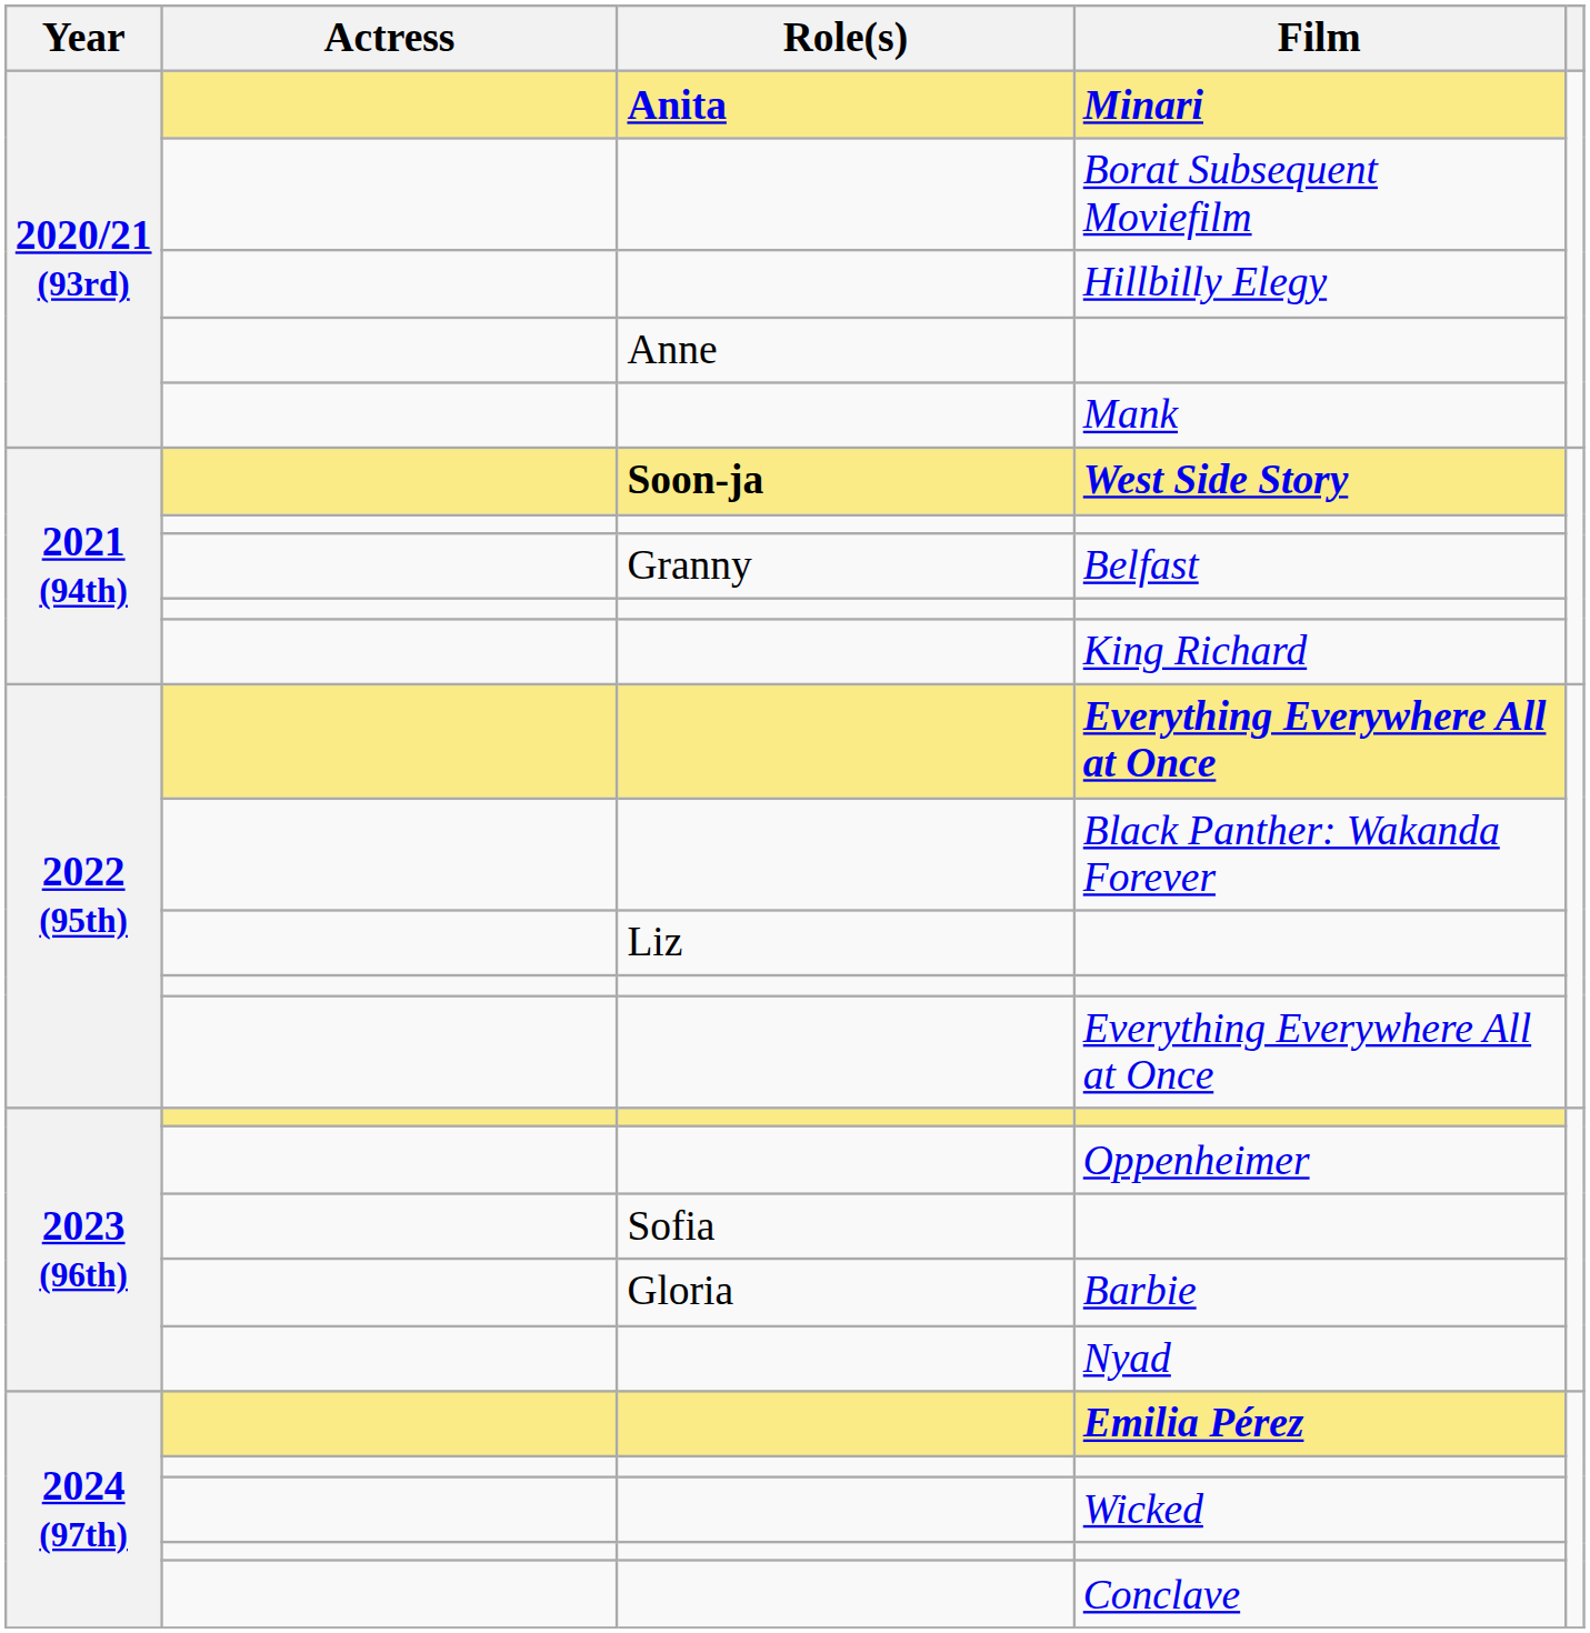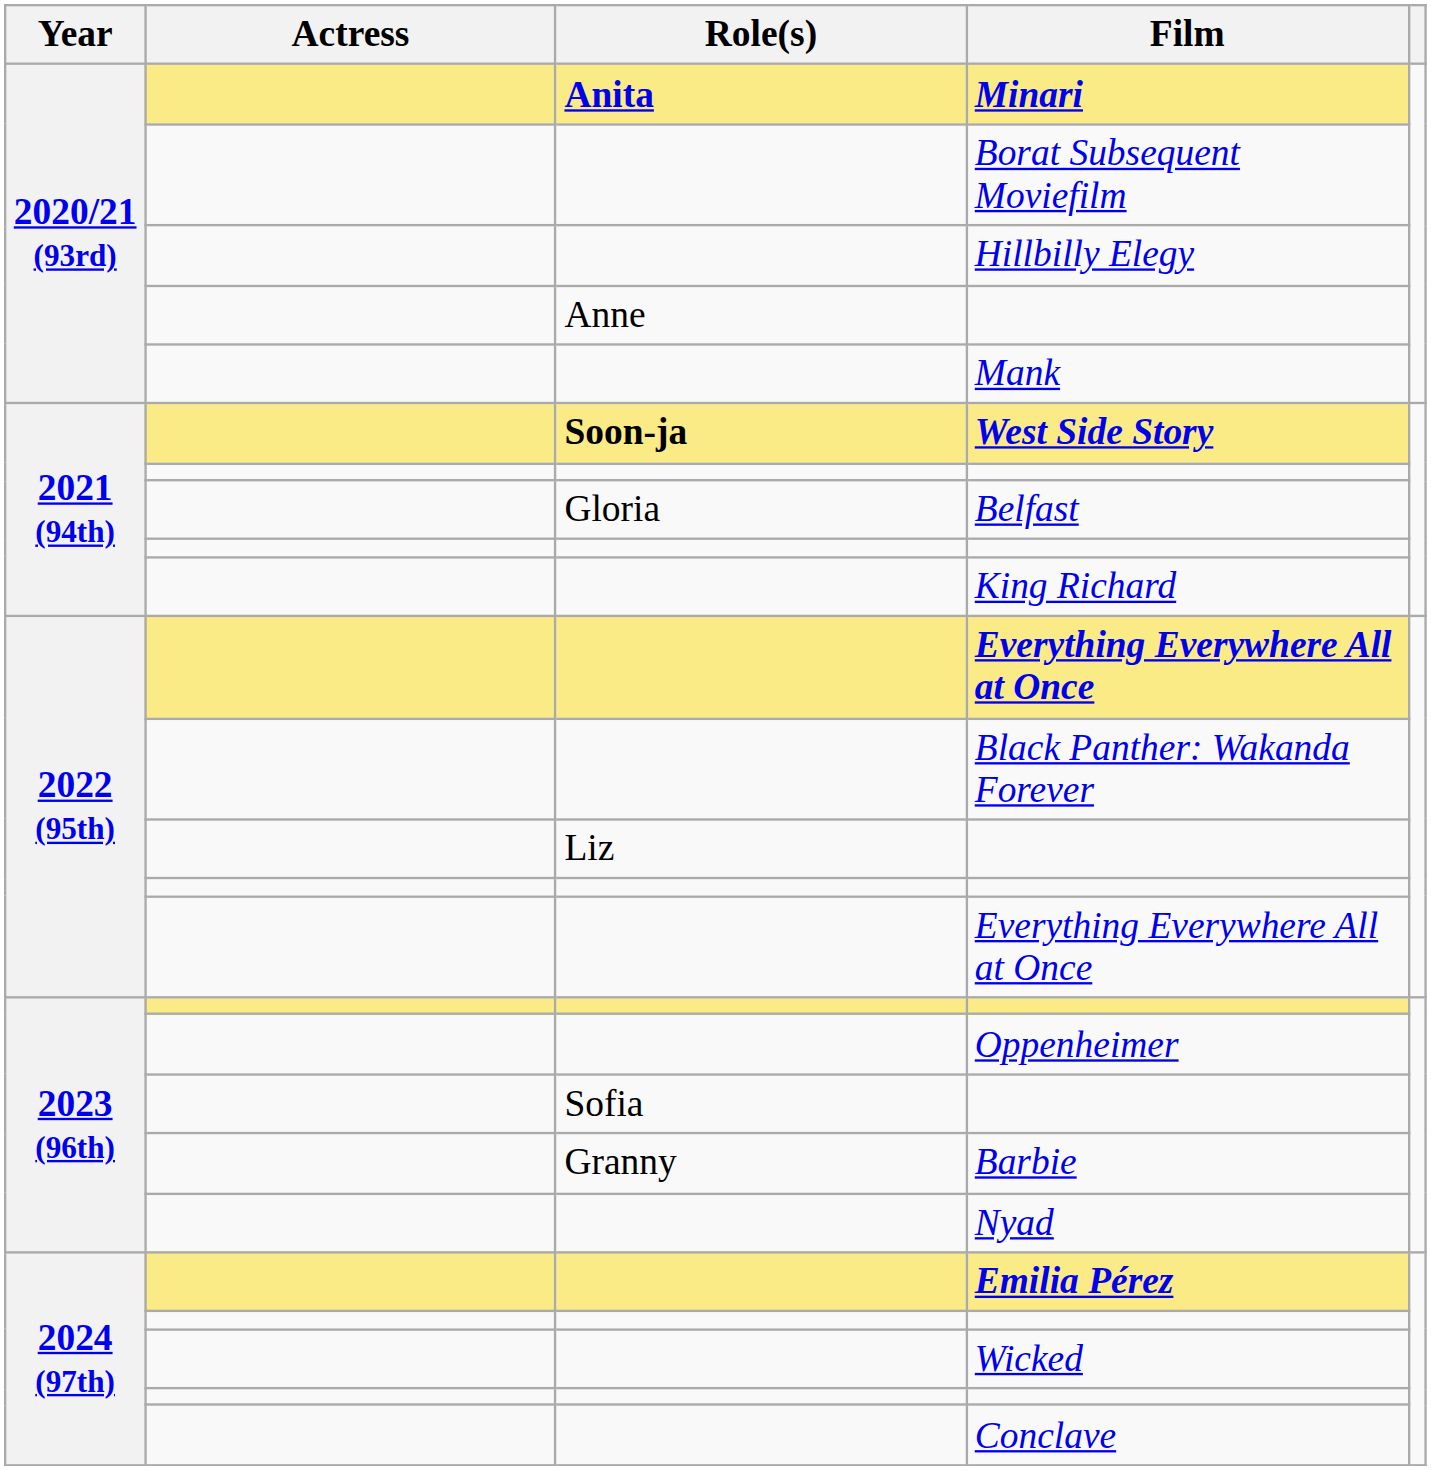 <table class="wikitable sortable" style="text-align:left;">
 <tr>
 <th scope="col" style="width:8%;">Year</th>
 <th scope="col" style="width:30%;">Actress</th>
 <th scope="col" style="width:30%;">Role(s)</th>
 <th scope="col" style="width:70%;">Film</th>
 <th scope="col" style="width:2%;" class="unsortable"></th>
 </tr>
 <tr>
 <th scope="row" rowspan=5 style="text-align:center"><a href='#'>2020/21</a><br><small><a href='#'>(93rd)</a></small></th>
 <td style="background:#FAEB86;"><strong></strong> </td>
 <td style="background:#FAEB86;"><strong><a href='#'>Anita</a></strong></td>
 <td style="background:#FAEB86;"><strong><em><a href='#'>Minari</a></em></strong></td>
 <td rowspan="5"></td>
 </tr>
 <tr>
 <td></td>
 <td></td>
 <td><em><a href='#'>Borat Subsequent Moviefilm</a></em></td>
 </tr>
 <tr>
 <td></td>
 <td></td>
 <td><em><a href='#'>Hillbilly Elegy</a></em></td>
 </tr>
 <tr>
 <td></td>
 <td>Anne</td>
 <td></td>
 </tr>
 <tr>
 <td></td>
 <td></td>
 <td><em><a href='#'>Mank</a></em></td>
 </tr>
 <tr>
 <th scope="row" rowspan=5 style="text-align:center"><a href='#'>2021</a><br><small><a href='#'>(94th)</a></small></th>
 <td style="background:#FAEB86;"><strong></strong> </td>
 <td style="background:#FAEB86;"><strong>Soon-ja</strong></td>
 <td style="background:#FAEB86;"><strong><em><a href='#'>West Side Story</a></em></strong></td>
 <td rowspan="5"></td>
 </tr>
 <tr>
 <td></td>
 <td></td>
 <td></td>
 </tr>
 <tr>
 <td></td>
-<td>Granny</td>
+<td>Gloria</td>
 <td><em><a href='#'>Belfast</a></em></td>
 </tr>
 <tr>
 <td></td>
 <td></td>
 <td></td>
 </tr>
 <tr>
 <td></td>
 <td></td>
 <td><em><a href='#'>King Richard</a></em></td>
 </tr>
 <tr>
 <th scope="row" rowspan=5 style="text-align:center"><a href='#'>2022</a><br><small><a href='#'>(95th)</a></small></th>
 <td style="background:#FAEB86;"><strong></strong> </td>
 <td style="background:#FAEB86;"><strong></strong></td>
 <td style="background:#FAEB86;"><strong><em><a href='#'>Everything Everywhere All at Once</a></em></strong></td>
 <td rowspan="5"></td>
 </tr>
 <tr>
 <td></td>
 <td></td>
 <td><em><a href='#'>Black Panther: Wakanda Forever</a></em></td>
 </tr>
 <tr>
 <td></td>
 <td>Liz</td>
 <td></td>
 </tr>
 <tr>
 <td></td>
 <td></td>
 <td></td>
 </tr>
 <tr>
 <td></td>
 <td></td>
 <td><em><a href='#'>Everything Everywhere All at Once</a></em></td>
 </tr>
 <tr>
 <th scope="row" rowspan=5 style="text-align:center"><a href='#'>2023</a><br><small><a href='#'>(96th)</a></small></th>
 <td style="background:#FAEB86;"><strong></strong> </td>
 <td style="background:#FAEB86;"><strong></strong></td>
 <td style="background:#FAEB86;"><strong></strong></td>
 <td rowspan="5"></td>
 </tr>
 <tr>
 <td></td>
 <td></td>
 <td><em><a href='#'>Oppenheimer</a></em></td>
 </tr>
 <tr>
 <td></td>
 <td>Sofia</td>
 <td></td>
 </tr>
 <tr>
 <td></td>
-<td>Gloria</td>
+<td>Granny</td>
 <td><em><a href='#'>Barbie</a></em></td>
 </tr>
 <tr>
 <td></td>
 <td></td>
 <td><em><a href='#'>Nyad</a></em></td>
 </tr>
 <tr>
 <th scope="row" rowspan=5 style="text-align:center"><a href='#'>2024</a><br><small><a href='#'>(97th)</a></small></th>
 <td style="background:#FAEB86;"><strong></strong> </td>
 <td style="background:#FAEB86;"><strong></strong></td>
 <td style="background:#FAEB86;"><strong><em><a href='#'>Emilia Pérez</a></em></strong></td>
 <td rowspan="5"></td>
 </tr>
 <tr>
 <td></td>
 <td></td>
 <td></td>
 </tr>
 <tr>
 <td></td>
 <td></td>
 <td><em><a href='#'>Wicked</a></em></td>
 </tr>
 <tr>
 <td></td>
 <td></td>
 <td></td>
 </tr>
 <tr>
 <td></td>
 <td></td>
 <td><em><a href='#'>Conclave</a></em></td>
 </tr>
 </table>
